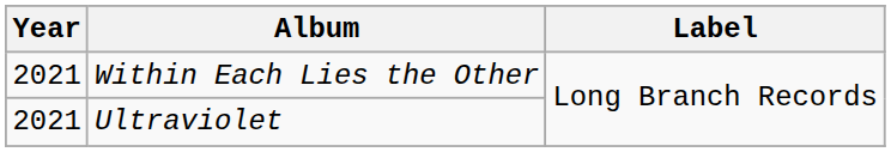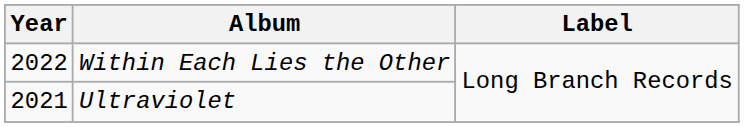 <table class=wikitable>
 <tr>
 <th>Year</th>
 <th>Album</th>
 <th>Label</th>
 </tr>
 <tr>
-<td>2021</td>
+<td>2022</td>
 <td><em>Within Each Lies the Other</em></td>
 <td rowspan="2">Long Branch Records</td>
 </tr>
 <tr>
 <td>2021</td>
 <td><em>Ultraviolet</em></td>
 </tr>
 </table>
